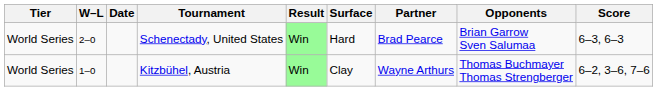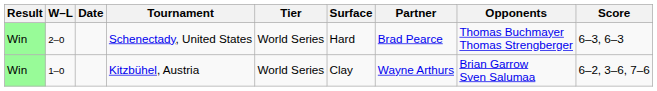 <table class="sortable wikitable">
 <tr>
-<th>Tier</th>
+<th>Result</th>
 <th class="unsortable">W–L</th>
 <th>Date</th>
 <th>Tournament</th>
-<th>Result</th>
+<th>Tier</th>
 <th>Surface</th>
 <th>Partner</th>
 <th>Opponents</th>
 <th class="unsortable">Score</th>
 </tr>
 <tr>
-<td>World Series</td>
+<td style="background:#98fb98;">Win</td>
 <td><small>2–0</small></td>
 <td><a href='#'></a></td>
 <td><a href='#'>Schenectady</a>, United States</td>
-<td style="background:#98fb98;">Win</td>
+<td>World Series</td>
 <td>Hard</td>
 <td> <a href='#'>Brad Pearce</a></td>
-<td> <a href='#'>Brian Garrow</a> <br>  <a href='#'>Sven Salumaa</a></td>
+<td> <a href='#'>Thomas Buchmayer</a> <br>  <a href='#'>Thomas Strengberger</a></td>
 <td>6–3, 6–3</td>
 </tr>
 <tr>
-<td>World Series</td>
+<td style="background:#98fb98;">Win</td>
 <td><small>1–0</small></td>
 <td><a href='#'></a></td>
 <td><a href='#'>Kitzbühel</a>, Austria</td>
-<td style="background:#98fb98;">Win</td>
+<td>World Series</td>
 <td>Clay</td>
 <td> <a href='#'>Wayne Arthurs</a></td>
-<td> <a href='#'>Thomas Buchmayer</a> <br>  <a href='#'>Thomas Strengberger</a></td>
+<td> <a href='#'>Brian Garrow</a> <br>  <a href='#'>Sven Salumaa</a></td>
 <td>6–2, 3–6, 7–6</td>
 </tr>
 </table>
